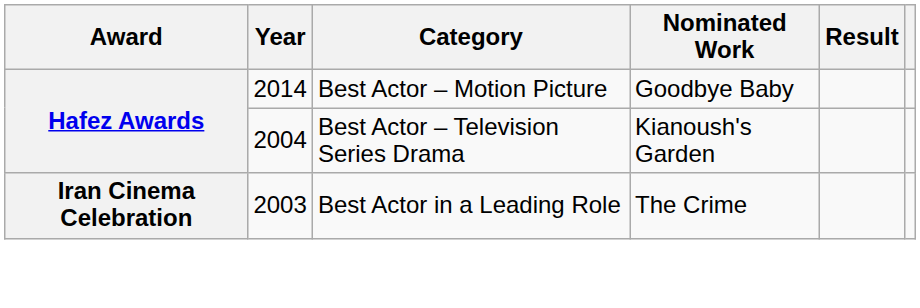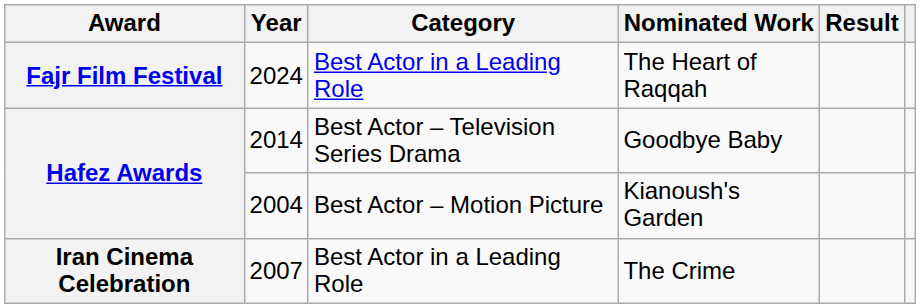 <table class="wikitable sortable plainrowheaders">
 <tr>
 <th scope="col">Award</th>
 <th scope="col">Year</th>
 <th scope="col">Category</th>
 <th scope="col">Nominated Work</th>
 <th scope="col">Result</th>
 <th scope="col" class="unsortable"></th>
 </tr>
 <tr>
+<th scope="row"><a href='#'>Fajr Film Festival</a></th>
+<td>2024</td>
+<td><a href='#'>Best Actor in a Leading Role</a></td>
+<td>The Heart of Raqqah</td>
+<td></td>
+<td></td>
+</tr>
+<tr>
 <th scope="row" rowspan="2"><a href='#'>Hafez Awards</a></th>
 <td>2014</td>
-<td>Best Actor – Motion Picture</td>
+<td>Best Actor – Television Series Drama</td>
 <td>Goodbye Baby</td>
 <td></td>
 <td></td>
 </tr>
 <tr>
 <td>2004</td>
-<td>Best Actor – Television Series Drama</td>
+<td>Best Actor – Motion Picture</td>
 <td>Kianoush's Garden</td>
 <td></td>
 <td></td>
 </tr>
 <tr>
 <th scope="row">Iran Cinema Celebration</th>
-<td>2003</td>
+<td>2007</td>
 <td>Best Actor in a Leading Role</td>
 <td>The Crime</td>
 <td></td>
 <td></td>
 </tr>
 </table>
